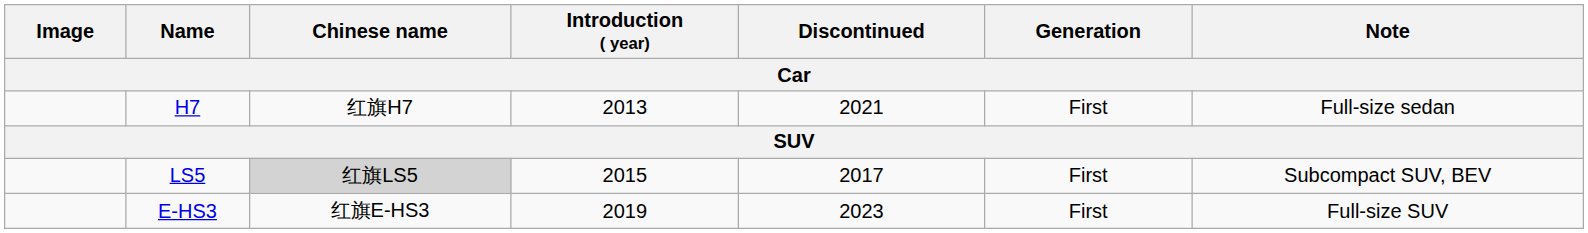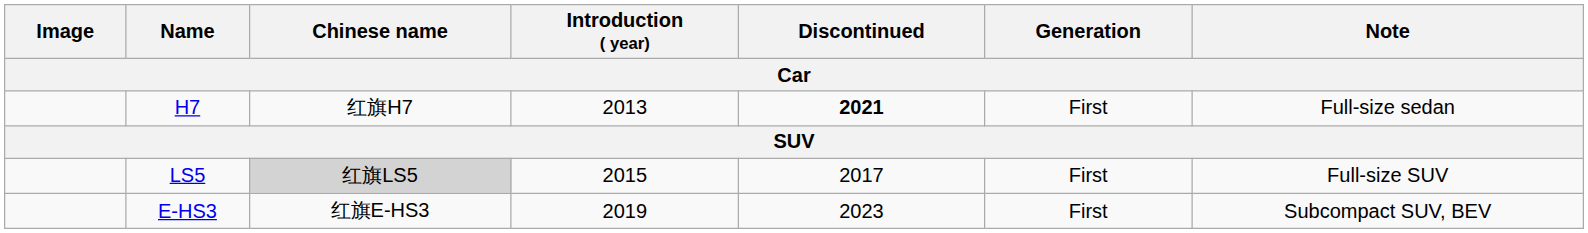 <table class="wikitable sortable" style="text-align: center; width: 100%">
 <tr>
 <th>Image</th>
 <th>Name</th>
 <th>Chinese name</th>
 <th>Introduction<br><small>( year)</small></th>
 <th>Discontinued</th>
 <th>Generation</th>
 <th>Note</th>
 </tr>
 <tr>
 <th colspan="7">Car</th>
 </tr>
 <tr>
 <td></td>
 <td><a href='#'>H7</a></td>
 <td>红旗H7</td>
 <td>2013</td>
-<td>2021</td>
+<td><strong>2021</strong></td>
 <td>First</td>
 <td>Full-size sedan</td>
 </tr>
 <tr>
 <th colspan="7">SUV</th>
 </tr>
 <tr>
 <td></td>
 <td><a href='#'>LS5</a></td>
 <td style="background: lightgrey;">红旗LS5</td>
 <td>2015</td>
 <td>2017</td>
 <td>First</td>
-<td>Subcompact SUV, BEV</td>
+<td>Full-size SUV</td>
 </tr>
 <tr>
 <td></td>
 <td><a href='#'>E-HS3</a></td>
 <td>红旗E-HS3</td>
 <td>2019</td>
 <td>2023</td>
 <td>First</td>
-<td>Full-size SUV</td>
+<td>Subcompact SUV, BEV</td>
 </tr>
 </table>
